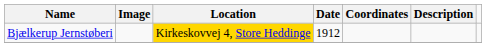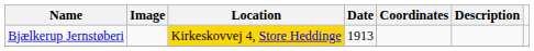 <table class="wikitable sortable">
 <tr>
 <th>Name</th>
 <th>Image</th>
 <th>Location</th>
 <th>Date</th>
 <th>Coordinates</th>
 <th>Description</th>
 </tr>
 <tr>
 <td><a href='#'>Bjælkerup Jernstøberi</a></td>
 <td></td>
 <td style="background: gold;">Kirkeskovvej 4, <a href='#'>Store Heddinge</a></td>
-<td>1912</td>
+<td>1913</td>
 <td></td>
 <td></td>
 <td></td>
 </tr>
 <tr>
 </tr>
 </table>
